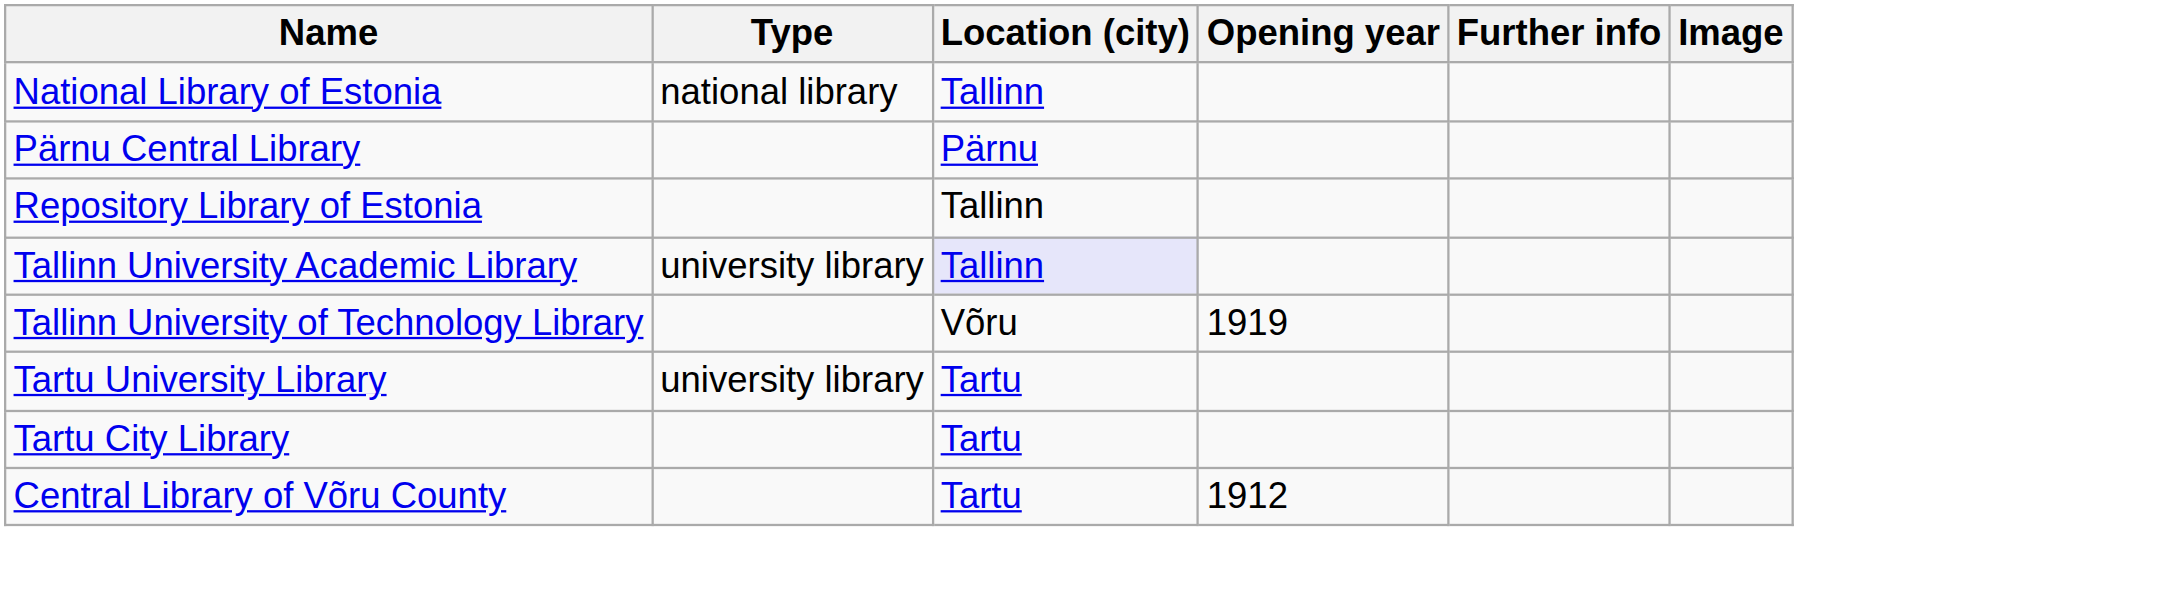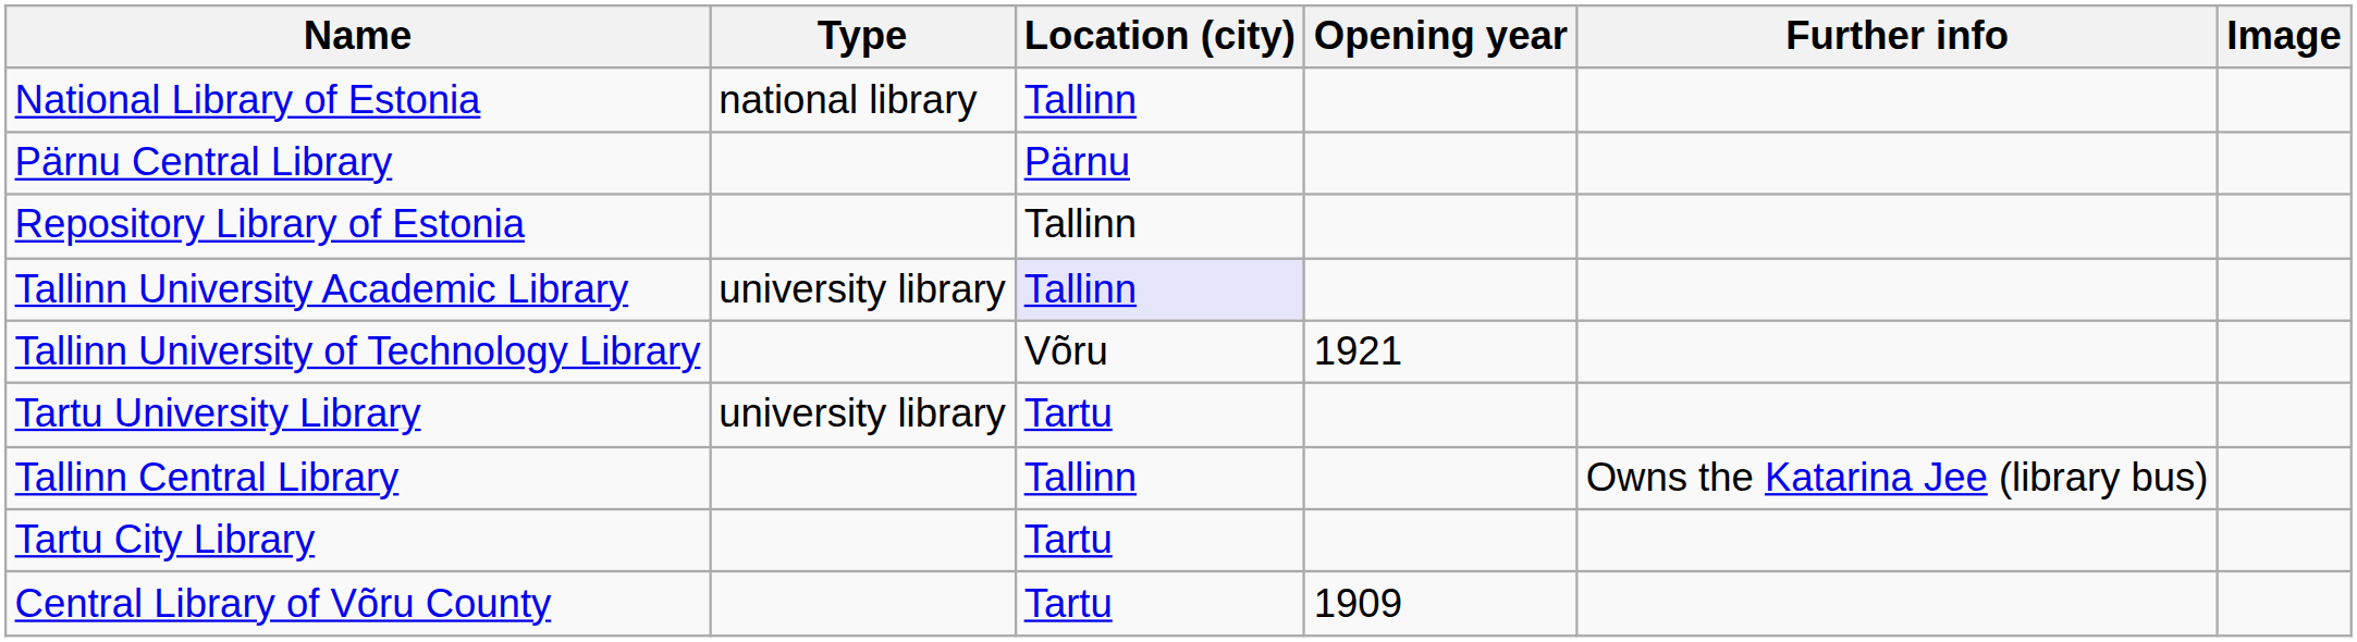 <table class="wikitable sortable">
 <tr>
 <th>Name</th>
 <th>Type</th>
 <th>Location (city)</th>
 <th>Opening year</th>
 <th>Further info</th>
 <th>Image</th>
 </tr>
 <tr>
 <td><a href='#'>National Library of Estonia</a></td>
 <td>national library</td>
 <td><a href='#'>Tallinn</a></td>
 <td></td>
 <td></td>
 <td></td>
 </tr>
 <tr>
 <td><a href='#'>Pärnu Central Library</a></td>
 <td></td>
 <td><a href='#'>Pärnu</a></td>
 <td></td>
 <td></td>
 <td></td>
 </tr>
 <tr>
 <td><a href='#'>Repository Library of Estonia</a></td>
 <td></td>
 <td>Tallinn</td>
 <td></td>
 <td></td>
 <td></td>
 </tr>
 <tr>
 <td><a href='#'>Tallinn University Academic Library</a></td>
 <td>university library</td>
 <td style="background: lavender;"><a href='#'>Tallinn</a></td>
 <td></td>
 <td></td>
 <td></td>
 </tr>
 <tr>
 <td><a href='#'>Tallinn University of Technology Library</a></td>
 <td></td>
 <td>Võru</td>
-<td>1919</td>
+<td>1921</td>
 <td></td>
 <td></td>
 </tr>
 <tr>
 <td><a href='#'>Tartu University Library</a></td>
 <td>university library</td>
 <td><a href='#'>Tartu</a></td>
 <td></td>
 <td></td>
+<td></td>
+</tr>
+<tr>
+<td><a href='#'>Tallinn Central Library</a></td>
+<td></td>
+<td><a href='#'>Tallinn</a></td>
+<td></td>
+<td>Owns the <a href='#'>Katarina Jee</a> (library bus)</td>
 <td></td>
 </tr>
 <tr>
 <td><a href='#'>Tartu City Library</a></td>
 <td></td>
 <td><a href='#'>Tartu</a></td>
 <td></td>
 <td></td>
 <td></td>
 </tr>
 <tr>
 <td><a href='#'>Central Library of Võru County</a></td>
 <td></td>
 <td><a href='#'>Tartu</a></td>
-<td>1912</td>
+<td>1909</td>
 <td></td>
 <td></td>
 </tr>
 </table>
